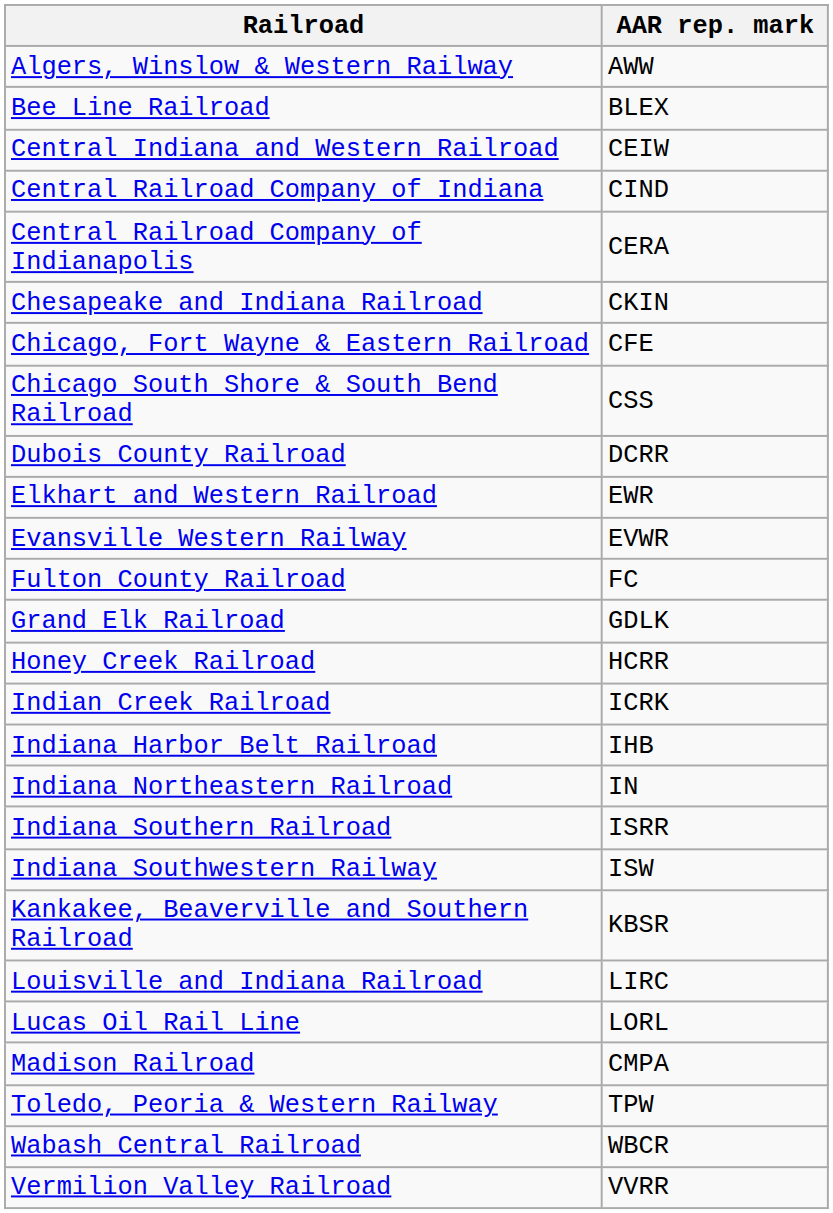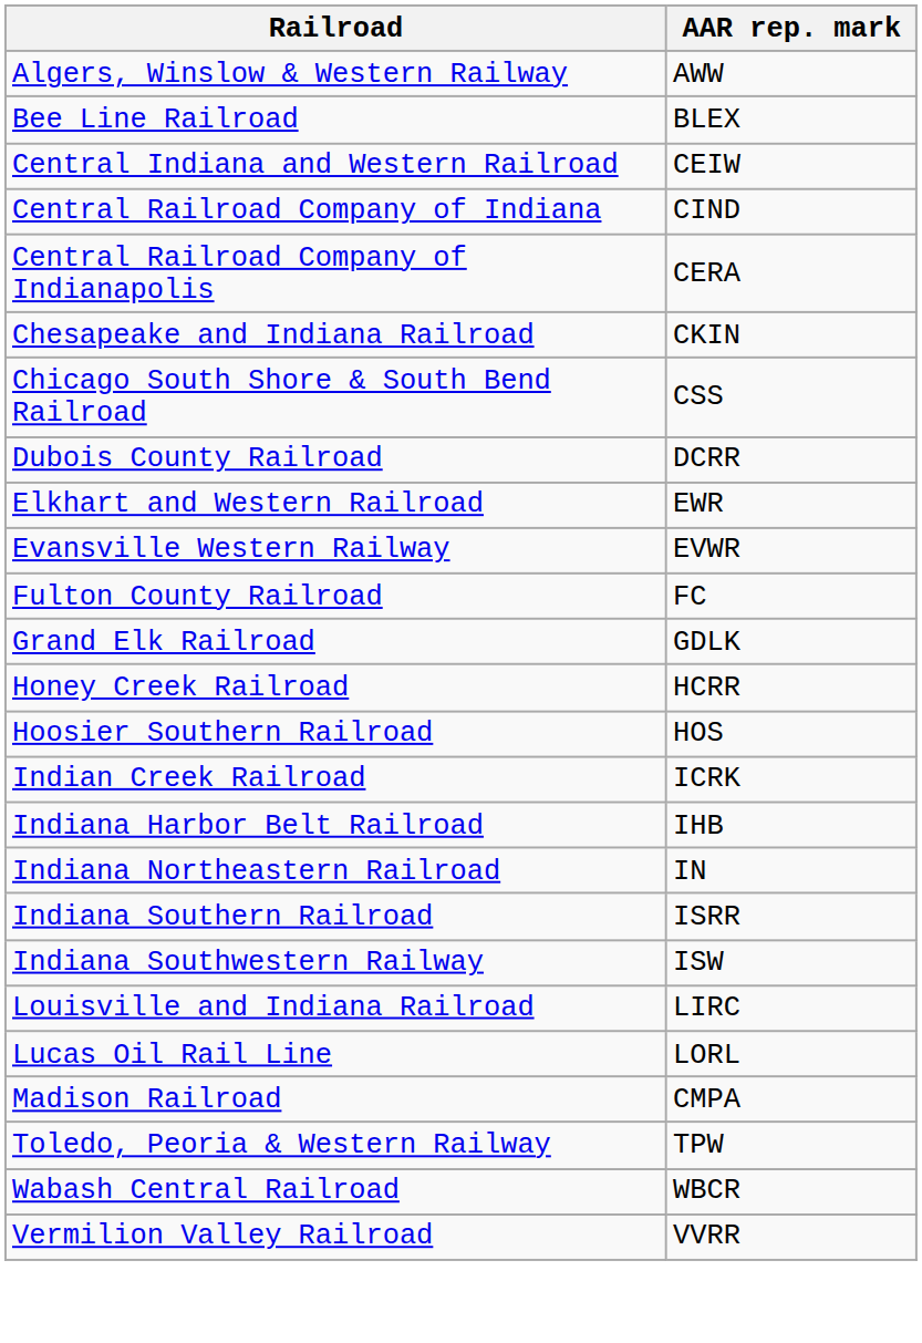 <table class="wikitable" border="1">
 <tr>
 <th width="300px">Railroad</th>
 <th width="110px">AAR rep. mark</th>
 </tr>
 <tr>
 <td><a href='#'>Algers, Winslow & Western Railway</a></td>
 <td>AWW</td>
 </tr>
 <tr>
 <td><a href='#'>Bee Line Railroad</a></td>
 <td>BLEX</td>
 </tr>
 <tr>
 <td><a href='#'>Central Indiana and Western Railroad</a></td>
 <td>CEIW</td>
 </tr>
 <tr>
 <td><a href='#'>Central Railroad Company of Indiana</a></td>
 <td>CIND</td>
 </tr>
 <tr>
 <td><a href='#'>Central Railroad Company of Indianapolis</a></td>
 <td>CERA</td>
 </tr>
 <tr>
 <td><a href='#'>Chesapeake and Indiana Railroad</a></td>
 <td>CKIN</td>
 </tr>
 <tr>
-<td><a href='#'>Chicago, Fort Wayne & Eastern Railroad</a></td>
-<td>CFE</td>
-</tr>
-<tr>
 <td><a href='#'>Chicago South Shore & South Bend Railroad</a></td>
 <td>CSS</td>
 </tr>
 <tr>
 <td><a href='#'>Dubois County Railroad</a></td>
 <td>DCRR</td>
 </tr>
 <tr>
 <td><a href='#'>Elkhart and Western Railroad</a></td>
 <td>EWR</td>
 </tr>
 <tr>
 <td><a href='#'>Evansville Western Railway</a></td>
 <td>EVWR</td>
 </tr>
 <tr>
 <td><a href='#'>Fulton County Railroad</a></td>
 <td>FC</td>
 </tr>
 <tr>
 <td width="300px"><a href='#'>Grand Elk Railroad</a></td>
 <td width="110px">GDLK</td>
 </tr>
 <tr>
 <td><a href='#'>Honey Creek Railroad</a></td>
 <td>HCRR</td>
 </tr>
 <tr>
+<td><a href='#'>Hoosier Southern Railroad</a></td>
+<td>HOS</td>
+</tr>
+<tr>
 <td><a href='#'>Indian Creek Railroad</a></td>
 <td>ICRK</td>
 </tr>
 <tr>
 <td><a href='#'>Indiana Harbor Belt Railroad</a></td>
 <td>IHB</td>
 </tr>
 <tr>
 <td><a href='#'>Indiana Northeastern Railroad</a></td>
 <td>IN</td>
 </tr>
 <tr>
 <td><a href='#'>Indiana Southern Railroad</a></td>
 <td>ISRR</td>
 </tr>
 <tr>
 <td><a href='#'>Indiana Southwestern Railway</a></td>
 <td>ISW</td>
-</tr>
-<tr>
-<td><a href='#'>Kankakee, Beaverville and Southern Railroad</a></td>
-<td>KBSR</td>
 </tr>
 <tr>
 <td><a href='#'>Louisville and Indiana Railroad</a></td>
 <td>LIRC</td>
 </tr>
 <tr>
 <td><a href='#'>Lucas Oil Rail Line</a></td>
 <td>LORL</td>
 </tr>
 <tr>
 <td><a href='#'>Madison Railroad</a></td>
 <td>CMPA</td>
 </tr>
 <tr>
 <td><a href='#'>Toledo, Peoria & Western Railway</a></td>
 <td>TPW</td>
 </tr>
 <tr>
 <td><a href='#'>Wabash Central Railroad</a></td>
 <td>WBCR</td>
 </tr>
 <tr>
 <td><a href='#'>Vermilion Valley Railroad</a></td>
 <td>VVRR</td>
 </tr>
 </table>
